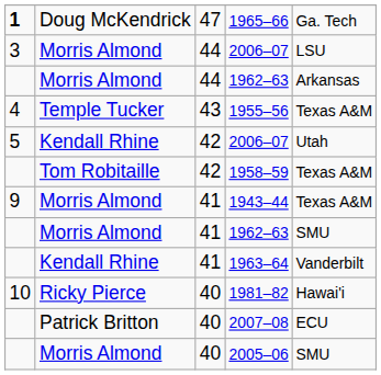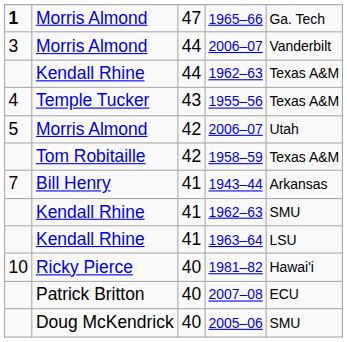 <table class="wikitable">
 <tr>
 </tr>
 <tr>
 <td><strong>1</strong></td>
-<td>Doug McKendrick</td>
+<td><a href='#'>Morris Almond</a></td>
 <td>47</td>
 <td style="font-size:80%;"><a href='#'>1965–66</a></td>
 <td style="font-size:80%;">Ga. Tech</td>
 </tr>
 <tr>
 <td>3</td>
 <td><a href='#'>Morris Almond</a></td>
 <td>44</td>
 <td style="font-size:80%;"><a href='#'>2006–07</a></td>
-<td style="font-size:80%;">LSU</td>
+<td style="font-size:80%;">Vanderbilt</td>
 </tr>
 <tr>
 <td></td>
-<td><a href='#'>Morris Almond</a></td>
+<td><a href='#'>Kendall Rhine</a></td>
 <td>44</td>
 <td style="font-size:80%;"><a href='#'>1962–63</a></td>
-<td style="font-size:80%;">Arkansas</td>
+<td style="font-size:80%;">Texas A&M</td>
 </tr>
 <tr>
 <td>4</td>
 <td><a href='#'>Temple Tucker</a></td>
 <td>43</td>
 <td style="font-size:80%;"><a href='#'>1955–56</a></td>
 <td style="font-size:80%;">Texas A&M</td>
 </tr>
 <tr>
 <td>5</td>
-<td><a href='#'>Kendall Rhine</a></td>
+<td><a href='#'>Morris Almond</a></td>
 <td>42</td>
 <td style="font-size:80%;"><a href='#'>2006–07</a></td>
 <td style="font-size:80%;">Utah</td>
 </tr>
 <tr>
 <td></td>
 <td><a href='#'>Tom Robitaille</a></td>
 <td>42</td>
 <td style="font-size:80%;"><a href='#'>1958–59</a></td>
 <td style="font-size:80%;">Texas A&M</td>
 </tr>
 <tr>
-<td>9</td>
-<td><a href='#'>Morris Almond</a></td>
+<td>7</td>
+<td><a href='#'>Bill Henry</a></td>
 <td>41</td>
 <td style="font-size:80%;"><a href='#'>1943–44</a></td>
-<td style="font-size:80%;">Texas A&M</td>
+<td style="font-size:80%;">Arkansas</td>
 </tr>
 <tr>
 <td></td>
-<td><a href='#'>Morris Almond</a></td>
+<td><a href='#'>Kendall Rhine</a></td>
 <td>41</td>
 <td style="font-size:80%;"><a href='#'>1962–63</a></td>
 <td style="font-size:80%;">SMU</td>
 </tr>
 <tr>
 <td></td>
 <td><a href='#'>Kendall Rhine</a></td>
 <td>41</td>
 <td style="font-size:80%;"><a href='#'>1963–64</a></td>
-<td style="font-size:80%;">Vanderbilt</td>
+<td style="font-size:80%;">LSU</td>
 </tr>
 <tr>
 <td>10</td>
 <td><a href='#'>Ricky Pierce</a></td>
 <td>40</td>
 <td style="font-size:80%;"><a href='#'>1981–82</a></td>
 <td style="font-size:80%;">Hawai'i</td>
 </tr>
 <tr>
 <td></td>
 <td>Patrick Britton</td>
 <td>40</td>
 <td style="font-size:80%;"><a href='#'>2007–08</a></td>
 <td style="font-size:80%;">ECU</td>
 </tr>
 <tr>
 <td></td>
-<td><a href='#'>Morris Almond</a></td>
+<td>Doug McKendrick</td>
 <td>40</td>
 <td style="font-size:80%;"><a href='#'>2005–06</a></td>
 <td style="font-size:80%;">SMU</td>
 </tr>
 </table>
